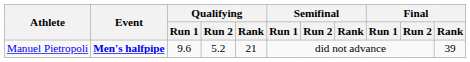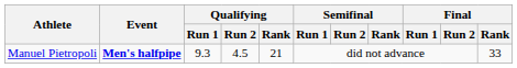 <table class="wikitable">
 <tr>
 <th rowspan="2">Athlete</th>
 <th rowspan="2">Event</th>
 <th colspan="3">Qualifying</th>
 <th colspan="3">Semifinal</th>
 <th colspan="3">Final</th>
 </tr>
 <tr>
 <th>Run 1</th>
 <th>Run 2</th>
 <th>Rank</th>
 <th>Run 1</th>
 <th>Run 2</th>
 <th>Rank</th>
 <th>Run 1</th>
 <th>Run 2</th>
 <th>Rank</th>
 </tr>
 <tr>
 <td><a href='#'>Manuel Pietropoli</a></td>
 <td><strong><a href='#'>Men's halfpipe</a></strong></td>
-<td align="center">9.6</td>
-<td align="center">5.2</td>
+<td align="center">9.3</td>
+<td align="center">4.5</td>
 <td align="center">21</td>
 <td colspan=5 align="center">did not advance</td>
-<td align="center">39</td>
+<td align="center">33</td>
 </tr>
 </table>
